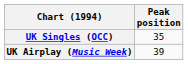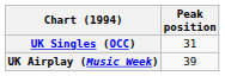 <table class="wikitable sortable plainrowheaders" style="text-align:center">
 <tr>
 <th>Chart (1994)</th>
 <th>Peak<br>position</th>
 </tr>
 <tr>
 <th scope="row"><a href='#'>UK Singles</a> (<a href='#'>OCC</a>)</th>
-<td>35</td>
+<td>31</td>
 </tr>
 <tr>
 <th scope="row">UK Airplay (<em><a href='#'>Music Week</a></em>)</th>
 <td>39</td>
 </tr>
 </table>
